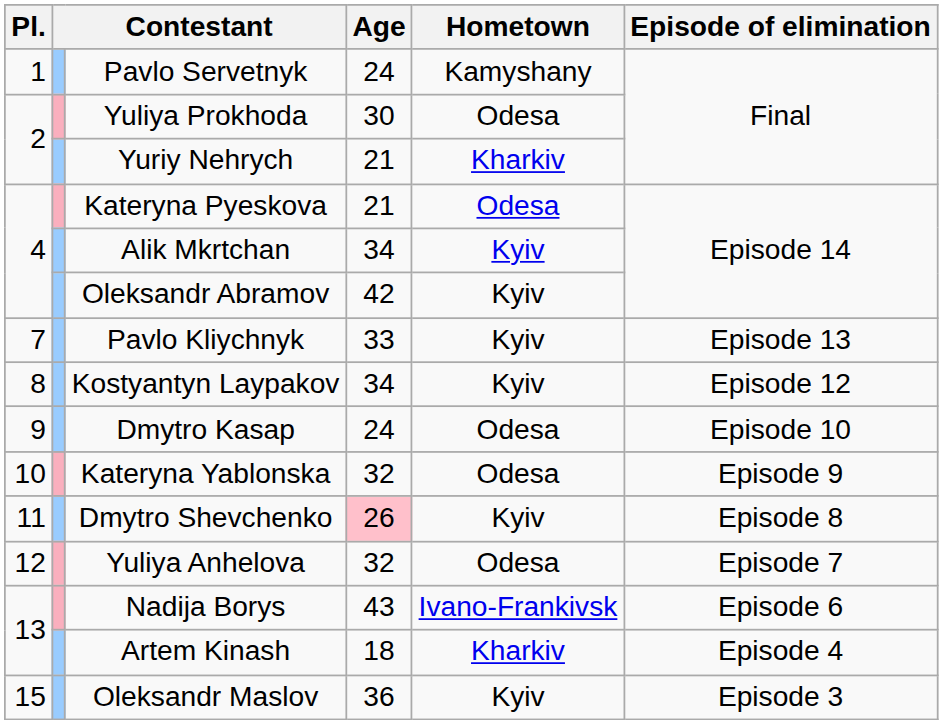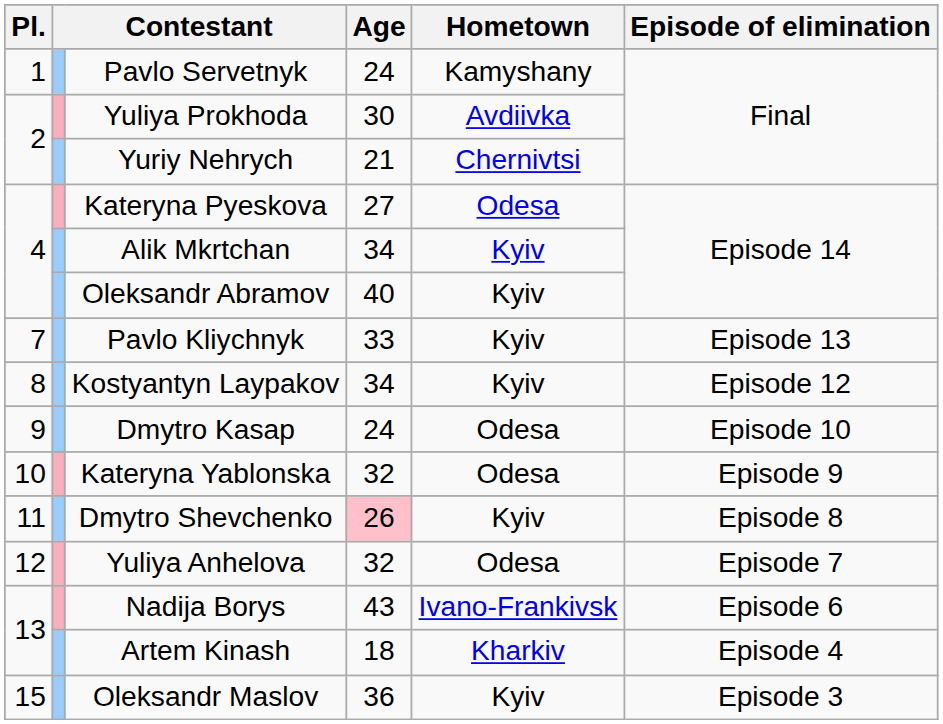 <table class="wikitable" style="text-align:center" style="width:70%;">
 <tr>
 <th>Pl.</th>
 <th colspan="2">Contestant</th>
 <th>Age</th>
 <th>Hometown</th>
 <th>Episode of elimination</th>
 </tr>
 <tr>
 <td align="right">1</td>
 <td style="background:#9cf;"></td>
 <td>Pavlo Servetnyk</td>
 <td>24</td>
 <td>Kamyshany</td>
 <td rowspan="3">Final</td>
 </tr>
 <tr>
 <td align="right" rowspan="2">2</td>
 <td style="background:#faafbe"></td>
 <td>Yuliya Prokhoda</td>
 <td>30</td>
-<td>Odesa</td>
+<td><a href='#'>Avdiivka</a></td>
 </tr>
 <tr>
 <td style="background:#9cf;"></td>
 <td>Yuriy Nehrych</td>
 <td>21</td>
-<td><a href='#'>Kharkiv</a></td>
+<td><a href='#'>Chernivtsi</a></td>
 </tr>
 <tr>
 <td align="right" rowspan="3">4</td>
 <td style="background:#faafbe"></td>
 <td>Kateryna Pyeskova</td>
-<td>21</td>
+<td>27</td>
 <td><a href='#'>Odesa</a></td>
 <td rowspan="3">Episode 14</td>
 </tr>
 <tr>
 <td style="background:#9cf;"></td>
 <td>Alik Mkrtchan</td>
 <td>34</td>
 <td><a href='#'>Kyiv</a></td>
 </tr>
 <tr>
 <td style="background:#9cf;"></td>
 <td>Oleksandr Abramov</td>
-<td>42</td>
+<td>40</td>
 <td>Kyiv</td>
 </tr>
 <tr>
 <td align="right">7</td>
 <td style="background:#9cf;"></td>
 <td>Pavlo Kliychnyk</td>
 <td>33</td>
 <td>Kyiv</td>
 <td>Episode 13</td>
 </tr>
 <tr>
 <td align="right">8</td>
 <td style="background:#9cf;"></td>
 <td>Kostyantyn Laypakov</td>
 <td>34</td>
 <td>Kyiv</td>
 <td>Episode 12</td>
 </tr>
 <tr>
 <td align="right">9</td>
 <td style="background:#9cf;"></td>
 <td>Dmytro Kasap</td>
 <td>24</td>
 <td>Odesa</td>
 <td>Episode 10</td>
 </tr>
 <tr>
 <td align="right">10</td>
 <td style="background:#faafbe"></td>
 <td>Kateryna Yablonska</td>
 <td>32</td>
 <td>Odesa</td>
 <td>Episode 9</td>
 </tr>
 <tr>
 <td align="right">11</td>
 <td style="background:#9cf;"></td>
 <td>Dmytro Shevchenko</td>
 <td style="background: pink;">26</td>
 <td>Kyiv</td>
 <td>Episode 8</td>
 </tr>
 <tr>
 <td align="right">12</td>
 <td style="background:#faafbe"></td>
 <td>Yuliya Anhelova</td>
 <td>32</td>
 <td>Odesa</td>
 <td>Episode 7</td>
 </tr>
 <tr>
 <td rowspan="2" align="right">13</td>
 <td style="background:#faafbe"></td>
 <td>Nadija Borys</td>
 <td>43</td>
 <td><a href='#'>Ivano-Frankivsk</a></td>
 <td>Episode 6</td>
 </tr>
 <tr>
 <td style="background:#9cf;"></td>
 <td>Artem Kinash</td>
 <td>18</td>
 <td><a href='#'>Kharkiv</a></td>
 <td>Episode 4</td>
 </tr>
 <tr>
 <td align="right">15</td>
 <td style="background:#9cf;"></td>
 <td>Oleksandr Maslov</td>
 <td>36</td>
 <td>Kyiv</td>
 <td>Episode 3</td>
 </tr>
 </table>
